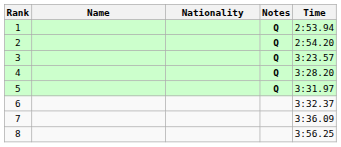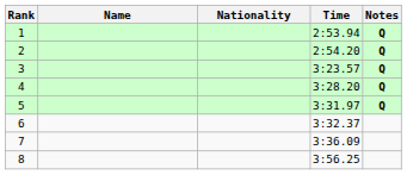 <table class="wikitable sortable" style="text-align:center">
 <tr>
 <th>Rank</th>
 <th style="width:180px">Name</th>
 <th style="width:125px">Nationality</th>
+<th>Time</th>
 <th>Notes</th>
-<th>Time</th>
 </tr>
 <tr style="background:#cfc;">
 <td>1</td>
 <td style="text-align:left;"></td>
 <td style="text-align:left;"></td>
+<td>2:53.94</td>
 <td><strong>Q</strong></td>
-<td>2:53.94</td>
 </tr>
 <tr style="background:#cfc;">
 <td>2</td>
 <td style="text-align:left;"></td>
 <td style="text-align:left;"></td>
+<td>2:54.20</td>
 <td><strong>Q</strong></td>
-<td>2:54.20</td>
 </tr>
 <tr style="background:#cfc;">
 <td>3</td>
 <td style="text-align:left;"></td>
 <td style="text-align:left;"></td>
+<td>3:23.57</td>
 <td><strong>Q</strong></td>
-<td>3:23.57</td>
 </tr>
 <tr style="background:#cfc;">
 <td>4</td>
 <td style="text-align:left;"></td>
 <td style="text-align:left;"></td>
+<td>3:28.20</td>
 <td><strong>Q</strong></td>
-<td>3:28.20</td>
 </tr>
 <tr style="background:#cfc;">
 <td>5</td>
 <td style="text-align:left;"></td>
 <td style="text-align:left;"></td>
+<td>3:31.97</td>
 <td><strong>Q</strong></td>
-<td>3:31.97</td>
 </tr>
 <tr>
 <td>6</td>
 <td style="text-align:left;"></td>
 <td style="text-align:left;"></td>
+<td>3:32.37</td>
 <td></td>
-<td>3:32.37</td>
 </tr>
 <tr>
 <td>7</td>
 <td style="text-align:left;"></td>
 <td style="text-align:left;"></td>
+<td>3:36.09</td>
 <td></td>
-<td>3:36.09</td>
 </tr>
 <tr>
 <td>8</td>
 <td style="text-align:left;"></td>
 <td style="text-align:left;"></td>
+<td>3:56.25</td>
 <td></td>
-<td>3:56.25</td>
 </tr>
 </table>
